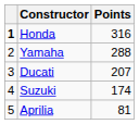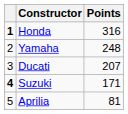 <table class="wikitable" style="font-size: 95%;">
 <tr>
 <th></th>
 <th>Constructor</th>
 <th>Points</th>
 </tr>
 <tr>
 <td align=center><strong>1</strong></td>
 <td> <a href='#'>Honda</a></td>
 <td align=right>316</td>
 </tr>
 <tr>
 <td align=center>2</td>
 <td> <a href='#'>Yamaha</a></td>
-<td align=right>288</td>
+<td align=right>248</td>
 </tr>
 <tr>
 <td align=center>3</td>
 <td> <a href='#'>Ducati</a></td>
 <td align=right>207</td>
 </tr>
 <tr>
-<td align=center>4</td>
+<td align=center><strong>4</strong></td>
 <td> <a href='#'>Suzuki</a></td>
-<td align=right>174</td>
+<td align=right>171</td>
 </tr>
 <tr>
 <td align=center>5</td>
 <td> <a href='#'>Aprilia</a></td>
 <td align=right>81</td>
 </tr>
 </table>
